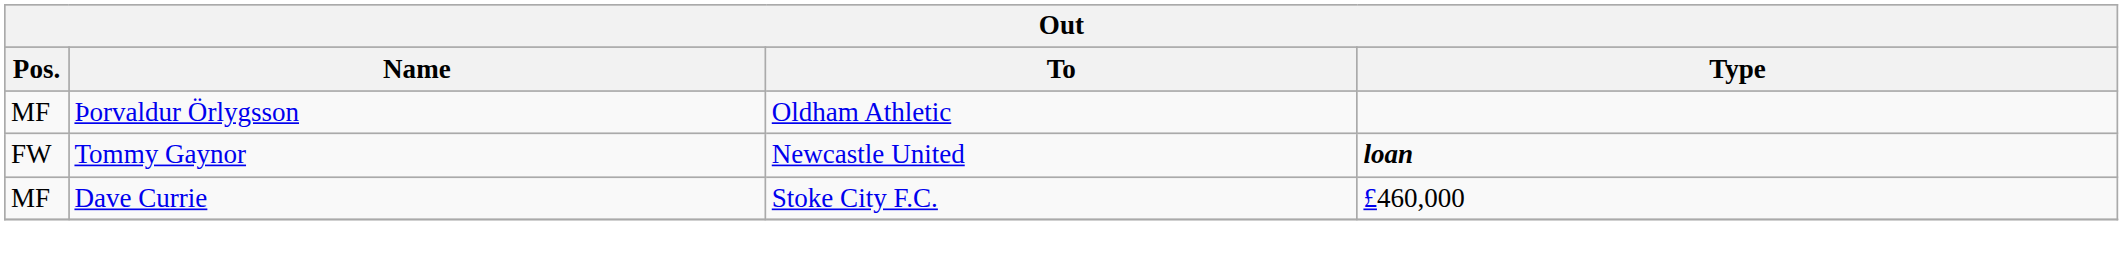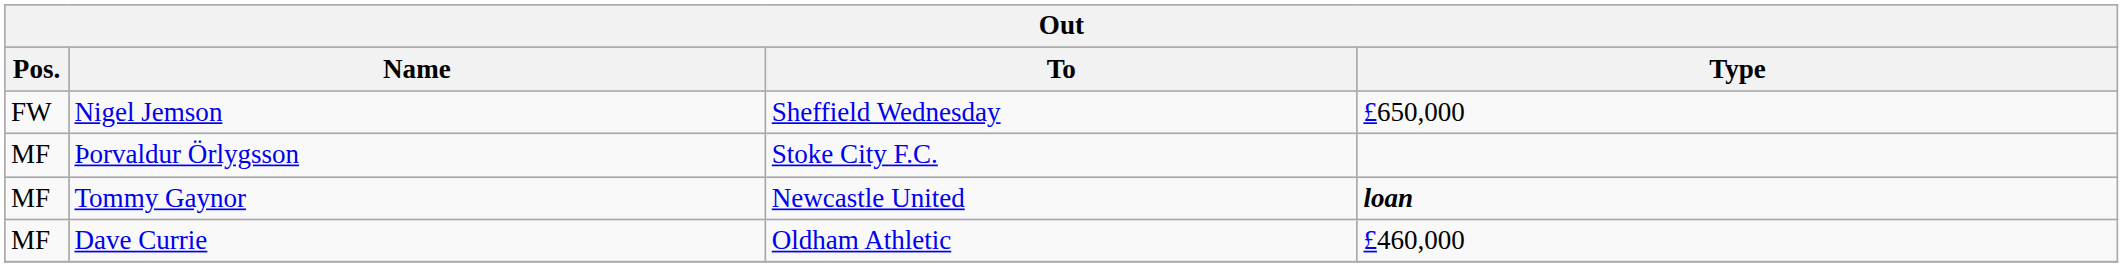 <table class="wikitable" style="font-size:100%;width:99%;">
 <tr>
 <th colspan="4">Out</th>
 </tr>
 <tr>
 <th width=3%>Pos.</th>
 <th width=33%>Name</th>
 <th width=28%>To</th>
 <th width=36%>Type</th>
 </tr>
 <tr>
+<td>FW</td>
+<td><a href='#'>Nigel Jemson</a></td>
+<td><a href='#'>Sheffield Wednesday</a></td>
+<td><a href='#'>£</a>650,000</td>
+</tr>
+<tr>
 <td>MF</td>
 <td><a href='#'>Þorvaldur Örlygsson</a></td>
-<td><a href='#'>Oldham Athletic</a></td>
+<td><a href='#'>Stoke City F.C.</a></td>
 <td></td>
 </tr>
 <tr>
-<td>FW</td>
+<td>MF</td>
 <td><a href='#'>Tommy Gaynor</a></td>
 <td><a href='#'>Newcastle United</a></td>
 <td><strong><em>loan</em></strong></td>
 </tr>
 <tr>
 <td>MF</td>
 <td><a href='#'>Dave Currie</a></td>
-<td><a href='#'>Stoke City F.C.</a></td>
+<td><a href='#'>Oldham Athletic</a></td>
 <td><a href='#'>£</a>460,000</td>
 </tr>
 <tr>
 </tr>
 </table>
